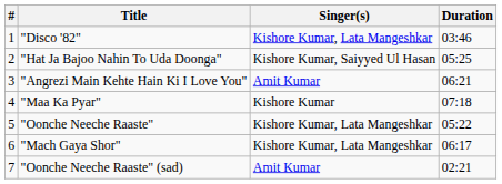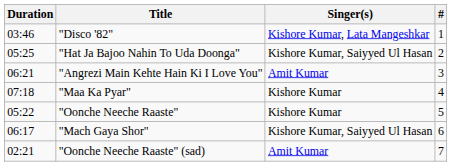 <table class="wikitable" style="font-size:95%;">
 <tr>
-<th>#</th>
+<th>Duration</th>
 <th>Title</th>
 <th>Singer(s)</th>
-<th>Duration</th>
+<th>#</th>
 </tr>
 <tr>
-<td>1</td>
+<td>03:46</td>
 <td>"Disco '82"</td>
 <td><a href='#'>Kishore Kumar</a>, <a href='#'>Lata Mangeshkar</a></td>
-<td>03:46</td>
+<td>1</td>
 </tr>
 <tr>
-<td>2</td>
+<td>05:25</td>
 <td>"Hat Ja Bajoo Nahin To Uda Doonga"</td>
 <td>Kishore Kumar, Saiyyed Ul Hasan</td>
-<td>05:25</td>
+<td>2</td>
 </tr>
 <tr>
-<td>3</td>
+<td>06:21</td>
 <td>"Angrezi Main Kehte Hain Ki I Love You"</td>
 <td><a href='#'>Amit Kumar</a></td>
-<td>06:21</td>
+<td>3</td>
 </tr>
 <tr>
-<td>4</td>
+<td>07:18</td>
 <td>"Maa Ka Pyar"</td>
 <td>Kishore Kumar</td>
-<td>07:18</td>
+<td>4</td>
 </tr>
 <tr>
+<td>05:22</td>
+<td>"Oonche Neeche Raaste"</td>
+<td>Kishore Kumar</td>
 <td>5</td>
-<td>"Oonche Neeche Raaste"</td>
-<td>Kishore Kumar, Lata Mangeshkar</td>
-<td>05:22</td>
 </tr>
 <tr>
+<td>06:17</td>
+<td>"Mach Gaya Shor"</td>
+<td>Kishore Kumar, Saiyyed Ul Hasan</td>
 <td>6</td>
-<td>"Mach Gaya Shor"</td>
-<td>Kishore Kumar, Lata Mangeshkar</td>
-<td>06:17</td>
 </tr>
 <tr>
-<td>7</td>
+<td>02:21</td>
 <td>"Oonche Neeche Raaste" (sad)</td>
 <td><a href='#'>Amit Kumar</a></td>
-<td>02:21</td>
+<td>7</td>
 </tr>
 </table>
